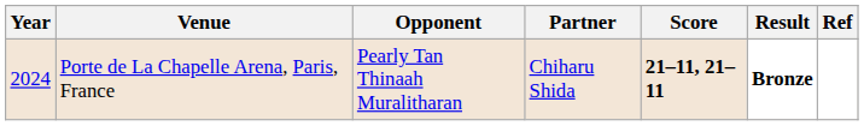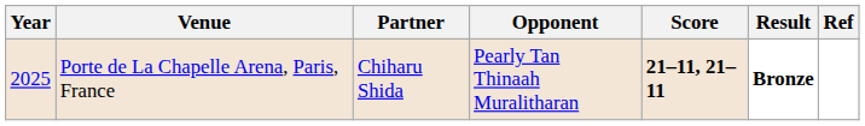 <table class="sortable wikitable" style="font-size: 90%">
 <tr>
 <th>Year</th>
 <th>Venue</th>
+<th>Partner</th>
 <th>Opponent</th>
-<th>Partner</th>
 <th>Score</th>
 <th>Result</th>
 <th>Ref</th>
 </tr>
 <tr style="background:#F3E6D7">
-<td align="center"><a href='#'>2024</a></td>
+<td align="center"><a href='#'>2025</a></td>
 <td align="left"><a href='#'>Porte de La Chapelle Arena</a>, <a href='#'>Paris</a>, France</td>
+<td align="left"> <a href='#'>Chiharu Shida</a></td>
 <td align="left"> <a href='#'>Pearly Tan</a><br> <a href='#'>Thinaah Muralitharan</a></td>
-<td align="left"> <a href='#'>Chiharu Shida</a></td>
 <td align="left"><strong>21–11, 21–11</strong></td>
 <td style="text-align:left; background:white"> <strong>Bronze</strong></td>
 <td style="text-align:center; background:white"></td>
 </tr>
 </table>
